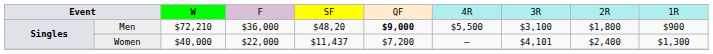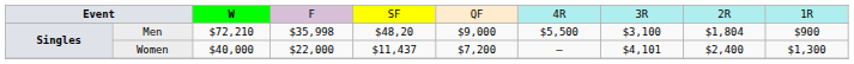 <table class=wikitable style=font-size:90%;text-align:center>
 <tr>
 <td width=200 colspan=2 bgcolor=#dfe2e9><strong>Event</strong></td>
 <td width=80 bgcolor=lime><strong>W</strong></td>
 <td width=85 bgcolor=#D8BFD8>F</td>
 <td width=85 bgcolor=#FFFF00>SF</td>
 <td width=85 bgcolor=#ffebcd>QF</td>
 <td width=85 bgcolor=#afeeee>4R</td>
 <td width=85 bgcolor=#afeeee>3R</td>
 <td width=85 bgcolor=#afeeee>2R</td>
 <td width=85 bgcolor=#afeeee>1R</td>
 </tr>
 <tr>
 <td rowspan=2 bgcolor=#dfe2e9><strong>Singles</strong></td>
 <td bgcolor=#EDEDED>Men</td>
 <td>$72,210</td>
-<td>$36,000</td>
+<td>$35,998</td>
 <td>$48,20</td>
-<td><strong>$9,000</strong></td>
+<td>$9,000</td>
 <td>$5,500</td>
 <td>$3,100</td>
-<td>$1,800</td>
+<td>$1,804</td>
 <td>$900</td>
 </tr>
 <tr>
 <td bgcolor=#EDEDED>Women</td>
 <td>$40,000</td>
 <td>$22,000</td>
 <td>$11,437</td>
 <td>$7,200</td>
 <td>–</td>
 <td>$4,101</td>
 <td>$2,400</td>
 <td>$1,300</td>
 </tr>
 <tr>
 </tr>
 </table>
